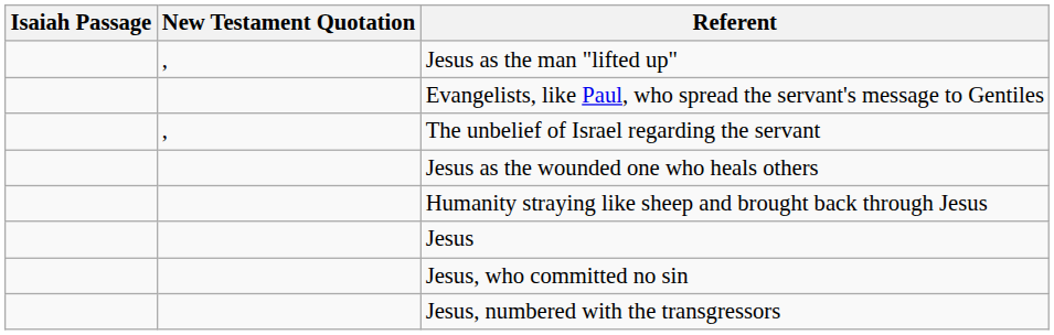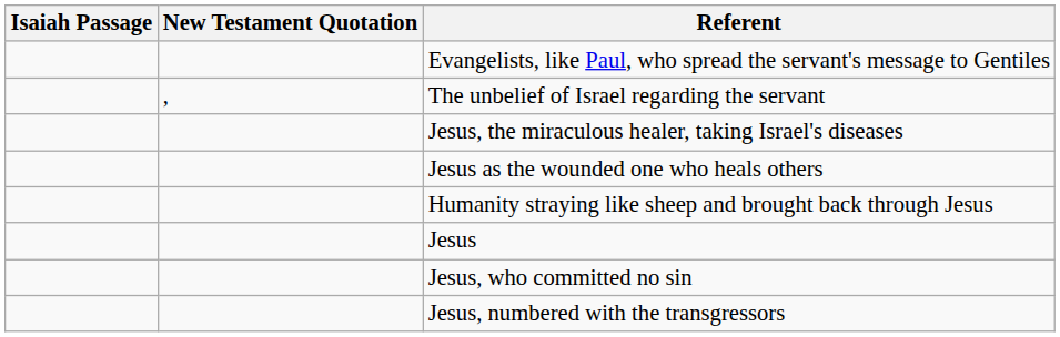 <table class="wikitable">
 <tr>
 <th>Isaiah Passage</th>
 <th>New Testament Quotation</th>
 <th>Referent</th>
-</tr>
-<tr>
-<td></td>
-<td>, </td>
-<td>Jesus as the man "lifted up"</td>
 </tr>
 <tr>
 <td></td>
 <td></td>
 <td>Evangelists, like <a href='#'>Paul</a>, who spread the servant's message to Gentiles</td>
 </tr>
 <tr>
 <td></td>
 <td>, </td>
 <td>The unbelief of Israel regarding the servant</td>
+</tr>
+<tr>
+<td></td>
+<td></td>
+<td>Jesus, the miraculous healer, taking Israel's diseases</td>
 </tr>
 <tr>
 <td></td>
 <td></td>
 <td>Jesus as the wounded one who heals others</td>
 </tr>
 <tr>
 <td></td>
 <td></td>
 <td>Humanity straying like sheep and brought back through Jesus</td>
 </tr>
 <tr>
 <td></td>
 <td></td>
 <td>Jesus</td>
 </tr>
 <tr>
 <td></td>
 <td></td>
 <td>Jesus, who committed no sin</td>
 </tr>
 <tr>
 <td></td>
 <td></td>
 <td>Jesus, numbered with the transgressors</td>
 </tr>
 </table>
